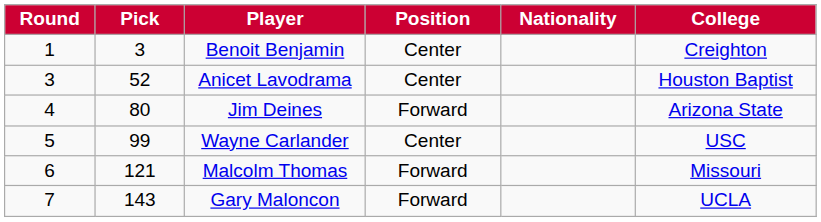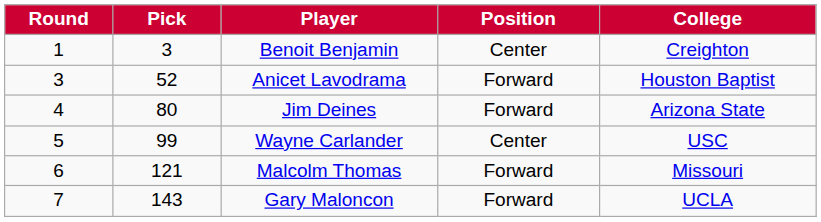 <table class="wikitable sortable sortable">
 <tr>
 <th style="background:#CC0033; color:white" width="10%">Round</th>
 <th style="background:#CC0033; color:white" width="10%">Pick</th>
 <th style="background:#CC0033; color:white" width="20%">Player</th>
 <th style="background:#CC0033; color:white" width="15%">Position</th>
-<th style="background:#CC0033; color:white" width="15%">Nationality</th>
 <th style="background:#CC0033; color:white" width="20%">College</th>
 </tr>
 <tr style="text-align: center">
 <td>1</td>
 <td>3</td>
 <td><a href='#'>Benoit Benjamin</a></td>
 <td>Center</td>
-<td></td>
 <td><a href='#'>Creighton</a></td>
 </tr>
 <tr style="text-align: center">
 <td>3</td>
 <td>52</td>
 <td><a href='#'>Anicet Lavodrama</a></td>
-<td>Center</td>
-<td></td>
+<td>Forward</td>
 <td><a href='#'>Houston Baptist</a></td>
 </tr>
 <tr style="text-align: center">
 <td>4</td>
 <td>80</td>
 <td><a href='#'>Jim Deines</a></td>
 <td>Forward</td>
-<td><br></td>
 <td><a href='#'>Arizona State</a></td>
 </tr>
 <tr style="text-align: center">
 <td>5</td>
 <td>99</td>
 <td><a href='#'>Wayne Carlander</a></td>
 <td>Center</td>
-<td></td>
 <td><a href='#'>USC</a></td>
 </tr>
 <tr style="text-align: center">
 <td>6</td>
 <td>121</td>
 <td><a href='#'>Malcolm Thomas</a></td>
 <td>Forward</td>
-<td></td>
 <td><a href='#'>Missouri</a></td>
 </tr>
 <tr style="text-align: center">
 <td>7</td>
 <td>143</td>
 <td><a href='#'>Gary Maloncon</a></td>
 <td>Forward</td>
-<td></td>
 <td><a href='#'>UCLA</a></td>
 </tr>
 </table>
